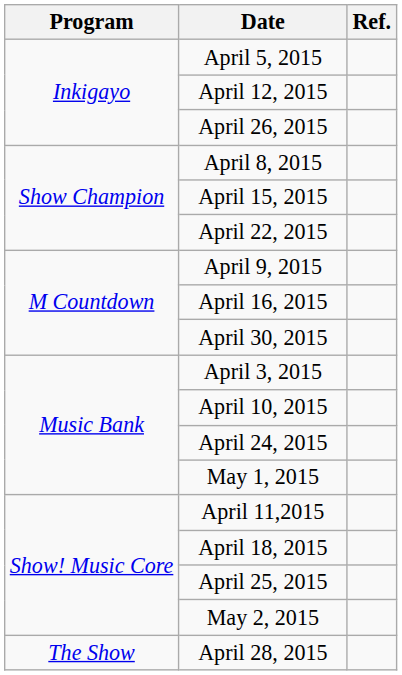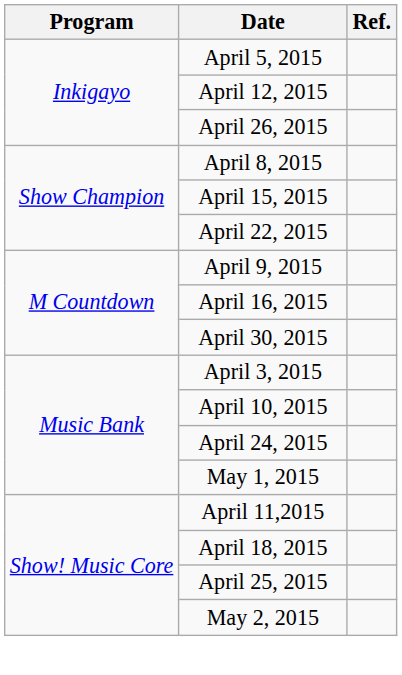 <table class="sortable wikitable" style="text-align:center;">
 <tr>
 <th>Program</th>
 <th width="115">Date</th>
 <th class="unsortable">Ref.</th>
 </tr>
 <tr>
 <td rowspan="3"><em><a href='#'>Inkigayo</a></em></td>
 <td>April 5, 2015</td>
 <td></td>
 </tr>
 <tr>
 <td>April 12, 2015</td>
 <td></td>
 </tr>
 <tr>
 <td>April 26, 2015</td>
 <td></td>
 </tr>
 <tr>
 <td rowspan="3"><em><a href='#'>Show Champion</a></em></td>
 <td>April 8, 2015</td>
 <td></td>
 </tr>
 <tr>
 <td>April 15, 2015</td>
 <td></td>
 </tr>
 <tr>
 <td>April 22, 2015</td>
 <td></td>
 </tr>
 <tr>
 <td rowspan="3"><em><a href='#'>M Countdown</a></em></td>
 <td>April 9, 2015</td>
 <td></td>
 </tr>
 <tr>
 <td>April 16, 2015</td>
 <td></td>
 </tr>
 <tr>
 <td>April 30, 2015</td>
 <td></td>
 </tr>
 <tr>
 <td rowspan="4"><em><a href='#'>Music Bank</a></em></td>
 <td>April 3, 2015</td>
 <td></td>
 </tr>
 <tr>
 <td>April 10, 2015</td>
 <td></td>
 </tr>
 <tr>
 <td>April 24, 2015</td>
 <td></td>
 </tr>
 <tr>
 <td>May 1, 2015</td>
 <td></td>
 </tr>
 <tr>
 <td rowspan="4"><em><a href='#'>Show! Music Core</a></em></td>
 <td>April 11,2015</td>
 <td></td>
 </tr>
 <tr>
 <td>April 18, 2015</td>
 <td></td>
 </tr>
 <tr>
 <td>April 25, 2015</td>
 <td></td>
 </tr>
 <tr>
 <td>May 2, 2015</td>
 <td></td>
 </tr>
-<tr>
-<td><em><a href='#'>The Show</a></em></td>
-<td>April 28, 2015</td>
-<td></td>
-</tr>
 </table>
